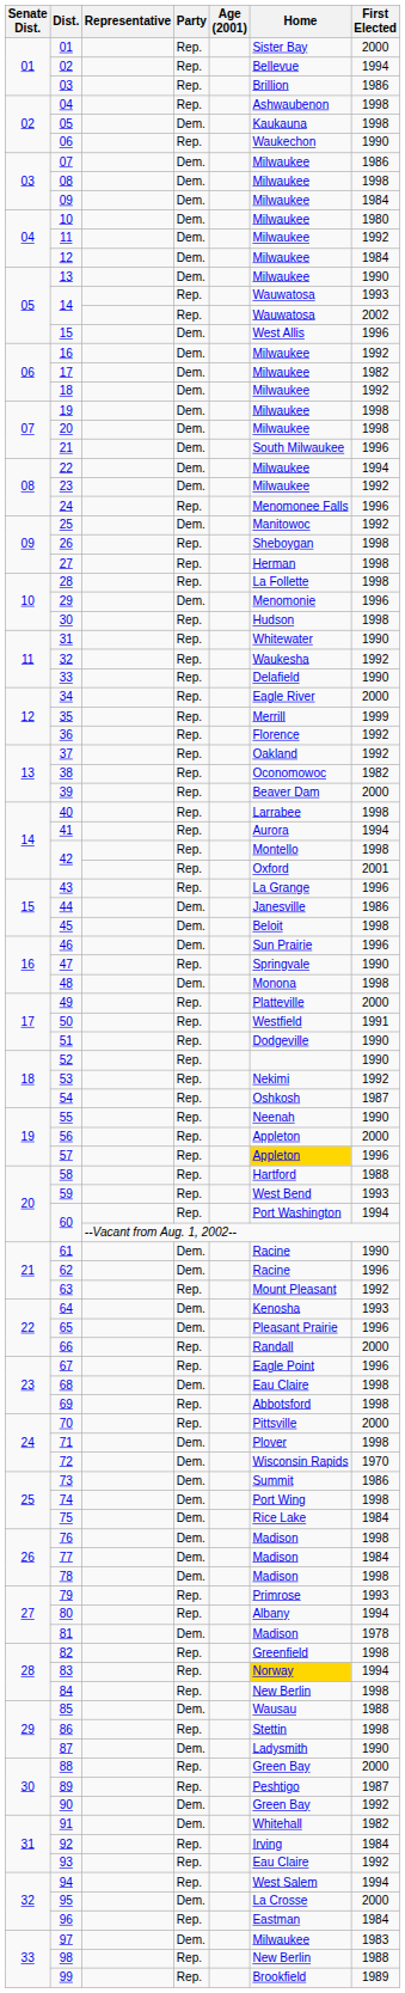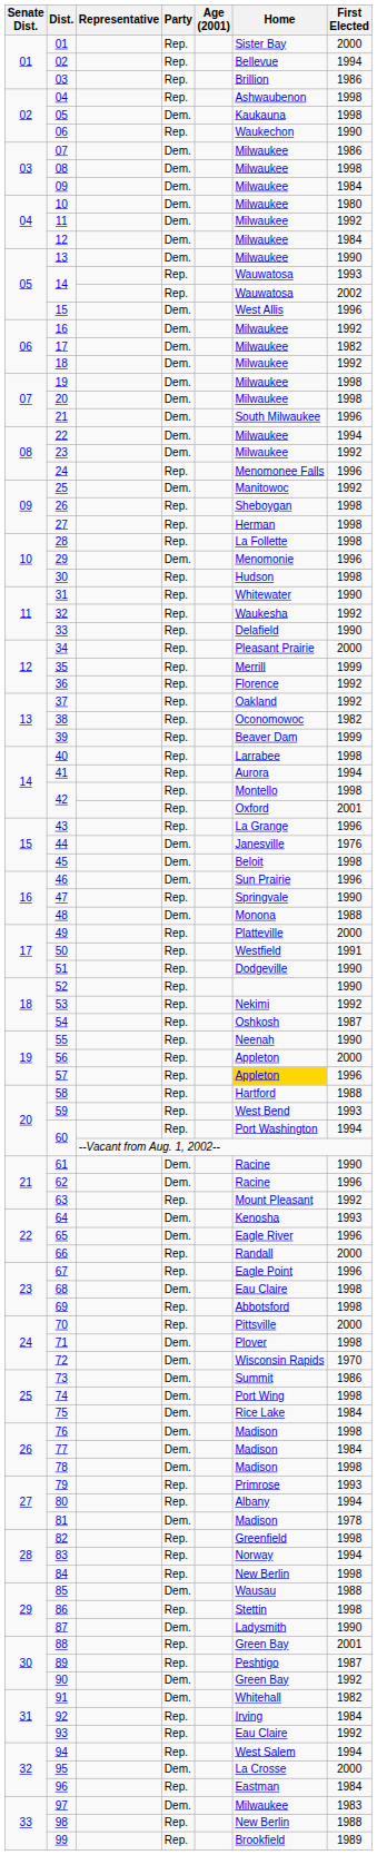 <table class="wikitable sortable">
 <tr>
 <th>Senate<br>Dist.</th>
 <th>Dist.</th>
 <th>Representative</th>
 <th>Party</th>
 <th>Age<br>(2001)</th>
 <th>Home</th>
 <th>First<br>Elected</th>
 </tr>
 <tr>
 <td align="center" rowspan="3"><a href='#'>01</a></td>
 <td align="center"><a href='#'>01</a></td>
 <td></td>
 <td>Rep.</td>
 <td align="center"></td>
 <td><a href='#'>Sister Bay</a></td>
 <td align="center">2000</td>
 </tr>
 <tr>
 <td align="center"><a href='#'>02</a></td>
 <td></td>
 <td>Rep.</td>
 <td align="center"></td>
 <td><a href='#'>Bellevue</a></td>
 <td align="center">1994</td>
 </tr>
 <tr>
 <td align="center"><a href='#'>03</a></td>
 <td></td>
 <td>Rep.</td>
 <td align="center"></td>
 <td><a href='#'>Brillion</a></td>
 <td align="center">1986</td>
 </tr>
 <tr>
 <td align="center" rowspan="3"><a href='#'>02</a></td>
 <td align="center"><a href='#'>04</a></td>
 <td></td>
 <td>Rep.</td>
 <td align="center"></td>
 <td><a href='#'>Ashwaubenon</a></td>
 <td align="center">1998</td>
 </tr>
 <tr>
 <td align="center"><a href='#'>05</a></td>
 <td></td>
 <td>Dem.</td>
 <td align="center"></td>
 <td><a href='#'>Kaukauna</a></td>
 <td align="center">1998</td>
 </tr>
 <tr>
 <td align="center"><a href='#'>06</a></td>
 <td></td>
 <td>Rep.</td>
 <td align="center"></td>
 <td><a href='#'>Waukechon</a></td>
 <td align="center">1990</td>
 </tr>
 <tr>
 <td align="center" rowspan="3"><a href='#'>03</a></td>
 <td align="center"><a href='#'>07</a></td>
 <td></td>
 <td>Dem.</td>
 <td align="center"></td>
 <td><a href='#'>Milwaukee</a></td>
 <td align="center">1986</td>
 </tr>
 <tr>
 <td align="center"><a href='#'>08</a></td>
 <td></td>
 <td>Dem.</td>
 <td align="center"></td>
 <td><a href='#'>Milwaukee</a></td>
 <td align="center">1998</td>
 </tr>
 <tr>
 <td align="center"><a href='#'>09</a></td>
 <td></td>
 <td>Dem.</td>
 <td align="center"></td>
 <td><a href='#'>Milwaukee</a></td>
 <td align="center">1984</td>
 </tr>
 <tr>
 <td align="center" rowspan="3"><a href='#'>04</a></td>
 <td align="center"><a href='#'>10</a></td>
 <td></td>
 <td>Dem.</td>
 <td align="center"></td>
 <td><a href='#'>Milwaukee</a></td>
 <td align="center">1980</td>
 </tr>
 <tr>
 <td align="center"><a href='#'>11</a></td>
 <td></td>
 <td>Dem.</td>
 <td align="center"></td>
 <td><a href='#'>Milwaukee</a></td>
 <td align="center">1992</td>
 </tr>
 <tr>
 <td align="center"><a href='#'>12</a></td>
 <td></td>
 <td>Dem.</td>
 <td align="center"></td>
 <td><a href='#'>Milwaukee</a></td>
 <td align="center">1984</td>
 </tr>
 <tr>
 <td align="center" rowspan="4"><a href='#'>05</a></td>
 <td align="center"><a href='#'>13</a></td>
 <td></td>
 <td>Dem.</td>
 <td align="center"></td>
 <td><a href='#'>Milwaukee</a></td>
 <td align="center">1990</td>
 </tr>
 <tr>
 <td rowspan="2" align="center"><a href='#'>14</a></td>
 <td> </td>
 <td>Rep.</td>
 <td align="center"></td>
 <td><a href='#'>Wauwatosa</a></td>
 <td align="center">1993</td>
 </tr>
 <tr>
 <td> </td>
 <td>Rep.</td>
 <td align="center"></td>
 <td><a href='#'>Wauwatosa</a></td>
 <td align="center">2002</td>
 </tr>
 <tr>
 <td align="center"><a href='#'>15</a></td>
 <td></td>
 <td>Dem.</td>
 <td align="center"></td>
 <td><a href='#'>West Allis</a></td>
 <td align="center">1996</td>
 </tr>
 <tr>
 <td align="center" rowspan="3"><a href='#'>06</a></td>
 <td align="center"><a href='#'>16</a></td>
 <td></td>
 <td>Dem.</td>
 <td align="center"></td>
 <td><a href='#'>Milwaukee</a></td>
 <td align="center">1992</td>
 </tr>
 <tr>
 <td align="center"><a href='#'>17</a></td>
 <td></td>
 <td>Dem.</td>
 <td align="center"></td>
 <td><a href='#'>Milwaukee</a></td>
 <td align="center">1982</td>
 </tr>
 <tr>
 <td align="center"><a href='#'>18</a></td>
 <td></td>
 <td>Dem.</td>
 <td align="center"></td>
 <td><a href='#'>Milwaukee</a></td>
 <td align="center">1992</td>
 </tr>
 <tr>
 <td align="center" rowspan="3"><a href='#'>07</a></td>
 <td align="center"><a href='#'>19</a></td>
 <td></td>
 <td>Dem.</td>
 <td align="center"></td>
 <td><a href='#'>Milwaukee</a></td>
 <td align="center">1998</td>
 </tr>
 <tr>
 <td align="center"><a href='#'>20</a></td>
 <td></td>
 <td>Dem.</td>
 <td align="center"></td>
 <td><a href='#'>Milwaukee</a></td>
 <td align="center">1998</td>
 </tr>
 <tr>
 <td align="center"><a href='#'>21</a></td>
 <td></td>
 <td>Dem.</td>
 <td align="center"></td>
 <td><a href='#'>South Milwaukee</a></td>
 <td align="center">1996</td>
 </tr>
 <tr>
 <td align="center" rowspan="3"><a href='#'>08</a></td>
 <td align="center"><a href='#'>22</a></td>
 <td></td>
 <td>Dem.</td>
 <td align="center"></td>
 <td><a href='#'>Milwaukee</a></td>
 <td align="center">1994</td>
 </tr>
 <tr>
 <td align="center"><a href='#'>23</a></td>
 <td></td>
 <td>Dem.</td>
 <td align="center"></td>
 <td><a href='#'>Milwaukee</a></td>
 <td align="center">1992</td>
 </tr>
 <tr>
 <td align="center"><a href='#'>24</a></td>
 <td></td>
 <td>Rep.</td>
 <td align="center"></td>
 <td><a href='#'>Menomonee Falls</a></td>
 <td align="center">1996</td>
 </tr>
 <tr>
 <td align="center" rowspan="3"><a href='#'>09</a></td>
 <td align="center"><a href='#'>25</a></td>
 <td></td>
 <td>Dem.</td>
 <td align="center"></td>
 <td><a href='#'>Manitowoc</a></td>
 <td align="center">1992</td>
 </tr>
 <tr>
 <td align="center"><a href='#'>26</a></td>
 <td></td>
 <td>Rep.</td>
 <td align="center"></td>
 <td><a href='#'>Sheboygan</a></td>
 <td align="center">1998</td>
 </tr>
 <tr>
 <td align="center"><a href='#'>27</a></td>
 <td></td>
 <td>Rep.</td>
 <td align="center"></td>
 <td><a href='#'>Herman</a></td>
 <td align="center">1998</td>
 </tr>
 <tr>
 <td align="center" rowspan="3"><a href='#'>10</a></td>
 <td align="center"><a href='#'>28</a></td>
 <td></td>
 <td>Rep.</td>
 <td align="center"></td>
 <td><a href='#'>La Follette</a></td>
 <td align="center">1998</td>
 </tr>
 <tr>
 <td align="center"><a href='#'>29</a></td>
 <td></td>
 <td>Dem.</td>
 <td align="center"></td>
 <td><a href='#'>Menomonie</a></td>
 <td align="center">1996</td>
 </tr>
 <tr>
 <td align="center"><a href='#'>30</a></td>
 <td></td>
 <td>Rep.</td>
 <td align="center"></td>
 <td><a href='#'>Hudson</a></td>
 <td align="center">1998</td>
 </tr>
 <tr>
 <td align="center" rowspan="3"><a href='#'>11</a></td>
 <td align="center"><a href='#'>31</a></td>
 <td></td>
 <td>Rep.</td>
 <td align="center"></td>
 <td><a href='#'>Whitewater</a></td>
 <td align="center">1990</td>
 </tr>
 <tr>
 <td align="center"><a href='#'>32</a></td>
 <td></td>
 <td>Rep.</td>
 <td align="center"></td>
 <td><a href='#'>Waukesha</a></td>
 <td align="center">1992</td>
 </tr>
 <tr>
 <td align="center"><a href='#'>33</a></td>
 <td></td>
 <td>Rep.</td>
 <td align="center"></td>
 <td><a href='#'>Delafield</a></td>
 <td align="center">1990</td>
 </tr>
 <tr>
 <td align="center" rowspan="3"><a href='#'>12</a></td>
 <td align="center"><a href='#'>34</a></td>
 <td></td>
 <td>Rep.</td>
 <td align="center"></td>
-<td><a href='#'>Eagle River</a></td>
+<td><a href='#'>Pleasant Prairie</a></td>
 <td align="center">2000</td>
 </tr>
 <tr>
 <td align="center"><a href='#'>35</a></td>
 <td></td>
 <td>Rep.</td>
 <td align="center"></td>
 <td><a href='#'>Merrill</a></td>
 <td align="center">1999</td>
 </tr>
 <tr>
 <td align="center"><a href='#'>36</a></td>
 <td></td>
 <td>Rep.</td>
 <td align="center"></td>
 <td><a href='#'>Florence</a></td>
 <td align="center">1992</td>
 </tr>
 <tr>
 <td align="center" rowspan="3"><a href='#'>13</a></td>
 <td align="center"><a href='#'>37</a></td>
 <td></td>
 <td>Rep.</td>
 <td align="center"></td>
 <td><a href='#'>Oakland</a></td>
 <td align="center">1992</td>
 </tr>
 <tr>
 <td align="center"><a href='#'>38</a></td>
 <td></td>
 <td>Rep.</td>
 <td align="center"></td>
 <td><a href='#'>Oconomowoc</a></td>
 <td align="center">1982</td>
 </tr>
 <tr>
 <td align="center"><a href='#'>39</a></td>
 <td></td>
 <td>Rep.</td>
 <td align="center"></td>
 <td><a href='#'>Beaver Dam</a></td>
-<td align="center">2000</td>
+<td align="center">1999</td>
 </tr>
 <tr>
 <td align="center" rowspan="4"><a href='#'>14</a></td>
 <td align="center"><a href='#'>40</a></td>
 <td></td>
 <td>Rep.</td>
 <td align="center"></td>
 <td><a href='#'>Larrabee</a></td>
 <td align="center">1998</td>
 </tr>
 <tr>
 <td align="center"><a href='#'>41</a></td>
 <td></td>
 <td>Rep.</td>
 <td align="center"></td>
 <td><a href='#'>Aurora</a></td>
 <td align="center">1994</td>
 </tr>
 <tr>
 <td rowspan="2" align="center"><a href='#'>42</a></td>
 <td> </td>
 <td>Rep.</td>
 <td align="center"></td>
 <td><a href='#'>Montello</a></td>
 <td align="center">1998</td>
 </tr>
 <tr>
 <td> </td>
 <td>Rep.</td>
 <td align="center"></td>
 <td><a href='#'>Oxford</a></td>
 <td align="center">2001</td>
 </tr>
 <tr>
 <td align="center" rowspan="3"><a href='#'>15</a></td>
 <td align="center"><a href='#'>43</a></td>
 <td></td>
 <td>Rep.</td>
 <td align="center"></td>
 <td><a href='#'>La Grange</a></td>
 <td align="center">1996</td>
 </tr>
 <tr>
 <td align="center"><a href='#'>44</a></td>
 <td></td>
 <td>Dem.</td>
 <td align="center"></td>
 <td><a href='#'>Janesville</a></td>
-<td align="center">1986</td>
+<td align="center">1976</td>
 </tr>
 <tr>
 <td align="center"><a href='#'>45</a></td>
 <td></td>
 <td>Dem.</td>
 <td align="center"></td>
 <td><a href='#'>Beloit</a></td>
 <td align="center">1998</td>
 </tr>
 <tr>
 <td align="center" rowspan="3"><a href='#'>16</a></td>
 <td align="center"><a href='#'>46</a></td>
 <td></td>
 <td>Dem.</td>
 <td align="center"></td>
 <td><a href='#'>Sun Prairie</a></td>
 <td align="center">1996</td>
 </tr>
 <tr>
 <td align="center"><a href='#'>47</a></td>
 <td></td>
 <td>Rep.</td>
 <td align="center"></td>
 <td><a href='#'>Springvale</a></td>
 <td align="center">1990</td>
 </tr>
 <tr>
 <td align="center"><a href='#'>48</a></td>
 <td></td>
 <td>Dem.</td>
 <td align="center"></td>
 <td><a href='#'>Monona</a></td>
-<td align="center">1998</td>
+<td align="center">1988</td>
 </tr>
 <tr>
 <td align="center" rowspan="3"><a href='#'>17</a></td>
 <td align="center"><a href='#'>49</a></td>
 <td></td>
 <td>Rep.</td>
 <td align="center"></td>
 <td><a href='#'>Platteville</a></td>
 <td align="center">2000</td>
 </tr>
 <tr>
 <td align="center"><a href='#'>50</a></td>
 <td></td>
 <td>Rep.</td>
 <td align="center"></td>
 <td><a href='#'>Westfield</a></td>
 <td align="center">1991</td>
 </tr>
 <tr>
 <td align="center"><a href='#'>51</a></td>
 <td></td>
 <td>Rep.</td>
 <td align="center"></td>
 <td><a href='#'>Dodgeville</a></td>
 <td align="center">1990</td>
 </tr>
 <tr>
 <td align="center" rowspan="3"><a href='#'>18</a></td>
 <td align="center"><a href='#'>52</a></td>
 <td></td>
 <td>Rep.</td>
 <td align="center"></td>
 <td></td>
 <td align="center">1990</td>
 </tr>
 <tr>
 <td align="center"><a href='#'>53</a></td>
 <td></td>
 <td>Rep.</td>
 <td align="center"></td>
 <td><a href='#'>Nekimi</a></td>
 <td align="center">1992</td>
 </tr>
 <tr>
 <td align="center"><a href='#'>54</a></td>
 <td></td>
 <td>Rep.</td>
 <td align="center"></td>
 <td><a href='#'>Oshkosh</a></td>
 <td align="center">1987</td>
 </tr>
 <tr>
 <td align="center" rowspan="3"><a href='#'>19</a></td>
 <td align="center"><a href='#'>55</a></td>
 <td></td>
 <td>Rep.</td>
 <td align="center"></td>
 <td><a href='#'>Neenah</a></td>
 <td align="center">1990</td>
 </tr>
 <tr>
 <td align="center"><a href='#'>56</a></td>
 <td></td>
 <td>Rep.</td>
 <td align="center"></td>
 <td><a href='#'>Appleton</a></td>
 <td align="center">2000</td>
 </tr>
 <tr>
 <td align="center"><a href='#'>57</a></td>
 <td></td>
 <td>Rep.</td>
 <td align="center"></td>
 <td style="background: gold;"><a href='#'>Appleton</a></td>
 <td align="center">1996</td>
 </tr>
 <tr>
 <td align="center" rowspan="4"><a href='#'>20</a></td>
 <td align="center"><a href='#'>58</a></td>
 <td></td>
 <td>Rep.</td>
 <td align="center"></td>
 <td><a href='#'>Hartford</a></td>
 <td align="center">1988</td>
 </tr>
 <tr>
 <td align="center"><a href='#'>59</a></td>
 <td></td>
 <td>Rep.</td>
 <td align="center"></td>
 <td><a href='#'>West Bend</a></td>
 <td align="center">1993</td>
 </tr>
 <tr>
 <td rowspan="2" align="center"><a href='#'>60</a></td>
 <td> </td>
 <td>Rep.</td>
 <td align="center"></td>
 <td><a href='#'>Port Washington</a></td>
 <td align="center">1994</td>
 </tr>
 <tr>
 <td colspan="5"><em>--Vacant from Aug. 1, 2002--</em></td>
 </tr>
 <tr>
 <td align="center" rowspan="3"><a href='#'>21</a></td>
 <td align="center"><a href='#'>61</a></td>
 <td></td>
 <td>Dem.</td>
 <td align="center"></td>
 <td><a href='#'>Racine</a></td>
 <td align="center">1990</td>
 </tr>
 <tr>
 <td align="center"><a href='#'>62</a></td>
 <td></td>
 <td>Dem.</td>
 <td align="center"></td>
 <td><a href='#'>Racine</a></td>
 <td align="center">1996</td>
 </tr>
 <tr>
 <td align="center"><a href='#'>63</a></td>
 <td></td>
 <td>Rep.</td>
 <td align="center"></td>
 <td><a href='#'>Mount Pleasant</a></td>
 <td align="center">1992</td>
 </tr>
 <tr>
 <td align="center" rowspan="3"><a href='#'>22</a></td>
 <td align="center"><a href='#'>64</a></td>
 <td></td>
 <td>Dem.</td>
 <td align="center"></td>
 <td><a href='#'>Kenosha</a></td>
 <td align="center">1993</td>
 </tr>
 <tr>
 <td align="center"><a href='#'>65</a></td>
 <td></td>
 <td>Dem.</td>
 <td align="center"></td>
-<td><a href='#'>Pleasant Prairie</a></td>
+<td><a href='#'>Eagle River</a></td>
 <td align="center">1996</td>
 </tr>
 <tr>
 <td align="center"><a href='#'>66</a></td>
 <td></td>
 <td>Rep.</td>
 <td align="center"></td>
 <td><a href='#'>Randall</a></td>
 <td align="center">2000</td>
 </tr>
 <tr>
 <td align="center" rowspan="3"><a href='#'>23</a></td>
 <td align="center"><a href='#'>67</a></td>
 <td></td>
 <td>Rep.</td>
 <td align="center"></td>
 <td><a href='#'>Eagle Point</a></td>
 <td align="center">1996</td>
 </tr>
 <tr>
 <td align="center"><a href='#'>68</a></td>
 <td></td>
 <td>Dem.</td>
 <td align="center"></td>
 <td><a href='#'>Eau Claire</a></td>
 <td align="center">1998</td>
 </tr>
 <tr>
 <td align="center"><a href='#'>69</a></td>
 <td></td>
 <td>Rep.</td>
 <td align="center"></td>
 <td><a href='#'>Abbotsford</a></td>
 <td align="center">1998</td>
 </tr>
 <tr>
 <td align="center" rowspan="3"><a href='#'>24</a></td>
 <td align="center"><a href='#'>70</a></td>
 <td></td>
 <td>Rep.</td>
 <td align="center"></td>
 <td><a href='#'>Pittsville</a></td>
 <td align="center">2000</td>
 </tr>
 <tr>
 <td align="center"><a href='#'>71</a></td>
 <td></td>
 <td>Dem.</td>
 <td align="center"></td>
 <td><a href='#'>Plover</a></td>
 <td align="center">1998</td>
 </tr>
 <tr>
 <td align="center"><a href='#'>72</a></td>
 <td></td>
 <td>Dem.</td>
 <td align="center"></td>
 <td><a href='#'>Wisconsin Rapids</a></td>
 <td align="center">1970</td>
 </tr>
 <tr>
 <td align="center" rowspan="3"><a href='#'>25</a></td>
 <td align="center"><a href='#'>73</a></td>
 <td></td>
 <td>Dem.</td>
 <td align="center"></td>
 <td><a href='#'>Summit</a></td>
 <td align="center">1986</td>
 </tr>
 <tr>
 <td align="center"><a href='#'>74</a></td>
 <td></td>
 <td>Dem.</td>
 <td align="center"></td>
 <td><a href='#'>Port Wing</a></td>
 <td align="center">1998</td>
 </tr>
 <tr>
 <td align="center"><a href='#'>75</a></td>
 <td></td>
 <td>Dem.</td>
 <td align="center"></td>
 <td><a href='#'>Rice Lake</a></td>
 <td align="center">1984</td>
 </tr>
 <tr>
 <td align="center" rowspan="3"><a href='#'>26</a></td>
 <td align="center"><a href='#'>76</a></td>
 <td></td>
 <td>Dem.</td>
 <td align="center"></td>
 <td><a href='#'>Madison</a></td>
 <td align="center">1998</td>
 </tr>
 <tr>
 <td align="center"><a href='#'>77</a></td>
 <td></td>
 <td>Dem.</td>
 <td align="center"></td>
 <td><a href='#'>Madison</a></td>
 <td align="center">1984</td>
 </tr>
 <tr>
 <td align="center"><a href='#'>78</a></td>
 <td></td>
 <td>Dem.</td>
 <td align="center"></td>
 <td><a href='#'>Madison</a></td>
 <td align="center">1998</td>
 </tr>
 <tr>
 <td align="center" rowspan="3"><a href='#'>27</a></td>
 <td align="center"><a href='#'>79</a></td>
 <td></td>
 <td>Rep.</td>
 <td align="center"></td>
 <td><a href='#'>Primrose</a></td>
 <td align="center">1993</td>
 </tr>
 <tr>
 <td align="center"><a href='#'>80</a></td>
 <td></td>
 <td>Rep.</td>
 <td align="center"></td>
 <td><a href='#'>Albany</a></td>
 <td align="center">1994</td>
 </tr>
 <tr>
 <td align="center"><a href='#'>81</a></td>
 <td></td>
 <td>Dem.</td>
 <td align="center"></td>
 <td><a href='#'>Madison</a></td>
 <td align="center">1978</td>
 </tr>
 <tr>
 <td align="center" rowspan="3"><a href='#'>28</a></td>
 <td align="center"><a href='#'>82</a></td>
 <td></td>
 <td>Rep.</td>
 <td align="center"></td>
 <td><a href='#'>Greenfield</a></td>
 <td align="center">1998</td>
 </tr>
 <tr>
 <td align="center"><a href='#'>83</a></td>
 <td></td>
 <td>Rep.</td>
 <td align="center"></td>
-<td style="background: gold;"><a href='#'>Norway</a></td>
+<td><a href='#'>Norway</a></td>
 <td align="center">1994</td>
 </tr>
 <tr>
 <td align="center"><a href='#'>84</a></td>
 <td></td>
 <td>Rep.</td>
 <td align="center"></td>
 <td><a href='#'>New Berlin</a></td>
 <td align="center">1998</td>
 </tr>
 <tr>
 <td align="center" rowspan="3"><a href='#'>29</a></td>
 <td align="center"><a href='#'>85</a></td>
 <td></td>
 <td>Dem.</td>
 <td align="center"></td>
 <td><a href='#'>Wausau</a></td>
 <td align="center">1988</td>
 </tr>
 <tr>
 <td align="center"><a href='#'>86</a></td>
 <td></td>
 <td>Rep.</td>
 <td align="center"></td>
 <td><a href='#'>Stettin</a></td>
 <td align="center">1998</td>
 </tr>
 <tr>
 <td align="center"><a href='#'>87</a></td>
 <td></td>
 <td>Dem.</td>
 <td align="center"></td>
 <td><a href='#'>Ladysmith</a></td>
 <td align="center">1990</td>
 </tr>
 <tr>
 <td align="center" rowspan="3"><a href='#'>30</a></td>
 <td align="center"><a href='#'>88</a></td>
 <td></td>
 <td>Rep.</td>
 <td align="center"></td>
 <td><a href='#'>Green Bay</a></td>
-<td align="center">2000</td>
+<td align="center">2001</td>
 </tr>
 <tr>
 <td align="center"><a href='#'>89</a></td>
 <td></td>
 <td>Rep.</td>
 <td align="center"></td>
 <td><a href='#'>Peshtigo</a></td>
 <td align="center">1987</td>
 </tr>
 <tr>
 <td align="center"><a href='#'>90</a></td>
 <td></td>
 <td>Dem.</td>
 <td align="center"></td>
 <td><a href='#'>Green Bay</a></td>
 <td align="center">1992</td>
 </tr>
 <tr>
 <td align="center" rowspan="3"><a href='#'>31</a></td>
 <td align="center"><a href='#'>91</a></td>
 <td></td>
 <td>Dem.</td>
 <td align="center"></td>
 <td><a href='#'>Whitehall</a></td>
 <td align="center">1982</td>
 </tr>
 <tr>
 <td align="center"><a href='#'>92</a></td>
 <td></td>
 <td>Rep.</td>
 <td align="center"></td>
 <td><a href='#'>Irving</a></td>
 <td align="center">1984</td>
 </tr>
 <tr>
 <td align="center"><a href='#'>93</a></td>
 <td></td>
 <td>Rep.</td>
 <td align="center"></td>
 <td><a href='#'>Eau Claire</a></td>
 <td align="center">1992</td>
 </tr>
 <tr>
 <td align="center" rowspan="3"><a href='#'>32</a></td>
 <td align="center"><a href='#'>94</a></td>
 <td></td>
 <td>Rep.</td>
 <td align="center"></td>
 <td><a href='#'>West Salem</a></td>
 <td align="center">1994</td>
 </tr>
 <tr>
 <td align="center"><a href='#'>95</a></td>
 <td></td>
 <td>Dem.</td>
 <td align="center"></td>
 <td><a href='#'>La Crosse</a></td>
 <td align="center">2000</td>
 </tr>
 <tr>
 <td align="center"><a href='#'>96</a></td>
 <td></td>
 <td>Rep.</td>
 <td align="center"></td>
 <td><a href='#'>Eastman</a></td>
 <td align="center">1984</td>
 </tr>
 <tr>
 <td align="center" rowspan="3"><a href='#'>33</a></td>
 <td align="center"><a href='#'>97</a></td>
 <td></td>
 <td>Dem.</td>
 <td align="center"></td>
 <td><a href='#'>Milwaukee</a></td>
 <td align="center">1983</td>
 </tr>
 <tr>
 <td align="center"><a href='#'>98</a></td>
 <td></td>
 <td>Rep.</td>
 <td align="center"></td>
 <td><a href='#'>New Berlin</a></td>
 <td align="center">1988</td>
 </tr>
 <tr>
 <td align="center"><a href='#'>99</a></td>
 <td></td>
 <td>Rep.</td>
 <td align="center"></td>
 <td><a href='#'>Brookfield</a></td>
 <td align="center">1989</td>
 </tr>
 </table>
